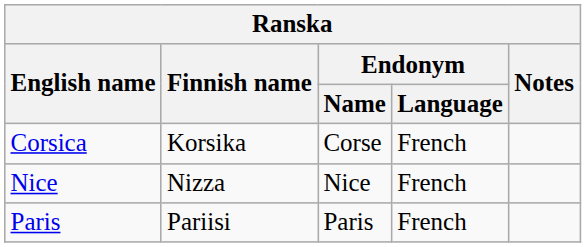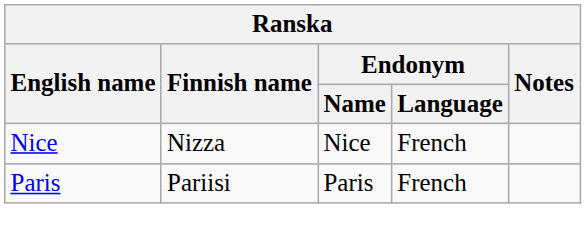 <table class="wikitable sortable">
 <tr>
 <th colspan="5"> Ranska</th>
 </tr>
 <tr>
 <th rowspan="2">English name</th>
 <th rowspan="2">Finnish name</th>
 <th colspan="2">Endonym</th>
 <th rowspan="2">Notes</th>
 </tr>
 <tr>
 <th>Name</th>
 <th>Language</th>
-</tr>
-<tr>
-<td><a href='#'>Corsica</a></td>
-<td>Korsika</td>
-<td>Corse</td>
-<td>French</td>
-<td></td>
 </tr>
 <tr>
 <td><a href='#'>Nice</a></td>
 <td>Nizza</td>
 <td>Nice</td>
 <td>French</td>
 <td></td>
 </tr>
 <tr>
 <td><a href='#'>Paris</a></td>
 <td>Pariisi</td>
 <td>Paris</td>
 <td>French</td>
 <td></td>
 </tr>
 </table>
